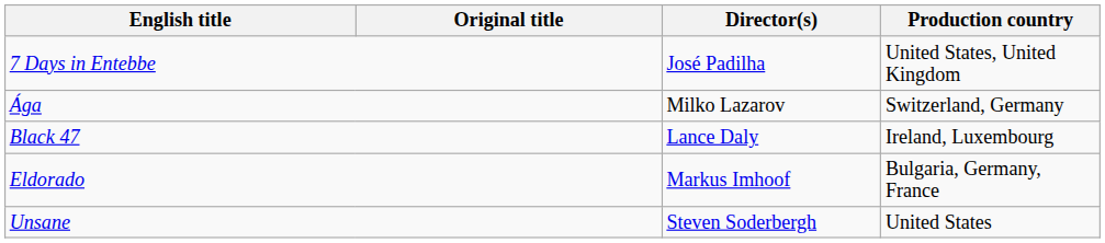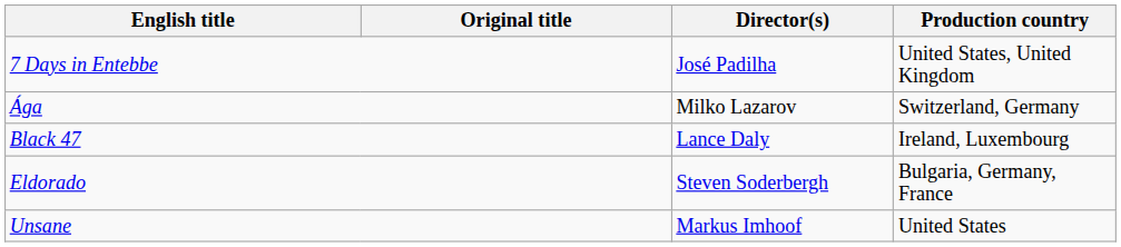 <table class="wikitable" width="100%" cellpadding="5">
 <tr>
 <th scope="col" width="32%">English title</th>
 <th scope="col" width="28%">Original title</th>
 <th scope="col" width="20%">Director(s)</th>
 <th scope="col" width="20%">Production country</th>
 </tr>
 <tr>
 <td colspan=2><em><a href='#'>7 Days in Entebbe</a></em></td>
 <td><a href='#'>José Padilha</a></td>
 <td>United States, United Kingdom</td>
 </tr>
 <tr>
 <td colspan=2><em><a href='#'>Ága</a></em></td>
 <td>Milko Lazarov</td>
 <td>Switzerland, Germany</td>
 </tr>
 <tr>
 <td colspan=2><em><a href='#'>Black 47</a></em></td>
 <td><a href='#'>Lance Daly</a></td>
 <td>Ireland, Luxembourg</td>
 </tr>
 <tr>
 <td colspan=2><em><a href='#'>Eldorado</a></em></td>
-<td><a href='#'>Markus Imhoof</a></td>
+<td><a href='#'>Steven Soderbergh</a></td>
 <td>Bulgaria, Germany, France</td>
 </tr>
 <tr>
 <td colspan=2><em><a href='#'>Unsane</a></em></td>
-<td><a href='#'>Steven Soderbergh</a></td>
+<td><a href='#'>Markus Imhoof</a></td>
 <td>United States</td>
 </tr>
 </table>
